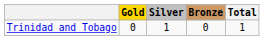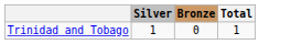 <table class="wikitable">
 <tr style="background:#efefef;">
 <th></th>
-<th style="background:gold;"><strong>Gold</strong></th>
 <th style="background:silver;"><strong>Silver</strong></th>
 <th style="background:#c96;"><strong>Bronze</strong></th>
 <th><strong>Total </strong></th>
 </tr>
 <tr style="text-align:center;">
 <td> <a href='#'>Trinidad and Tobago</a></td>
-<td>0</td>
 <td>1</td>
 <td>0</td>
 <td>1</td>
 </tr>
 </table>
